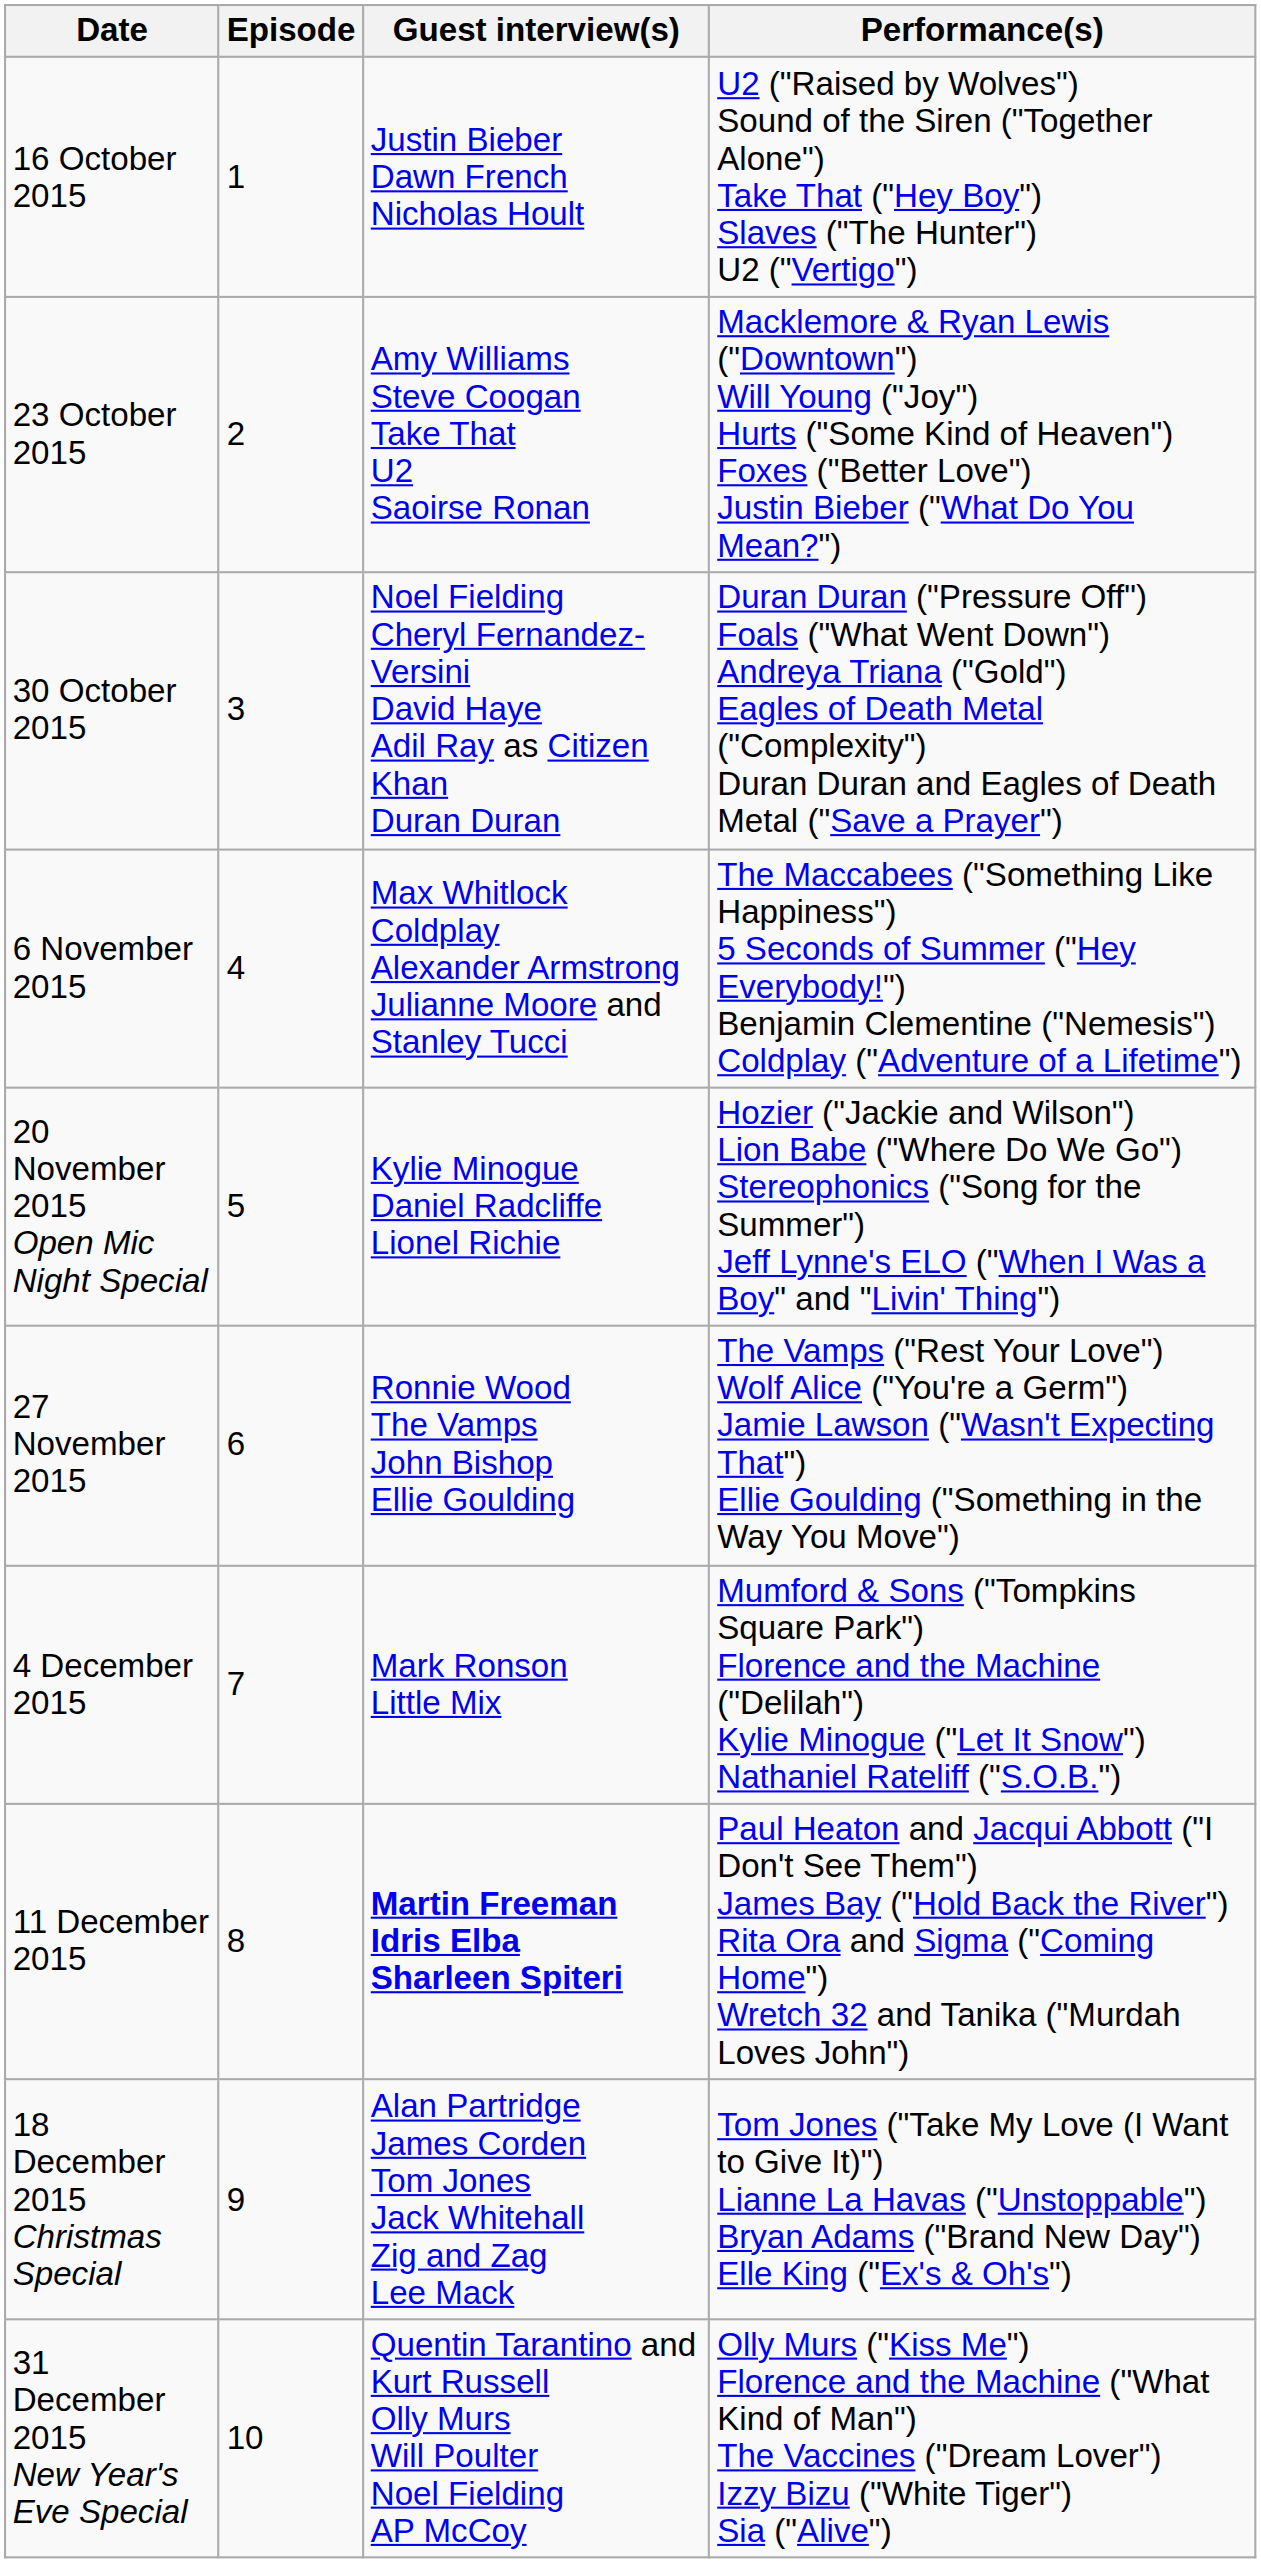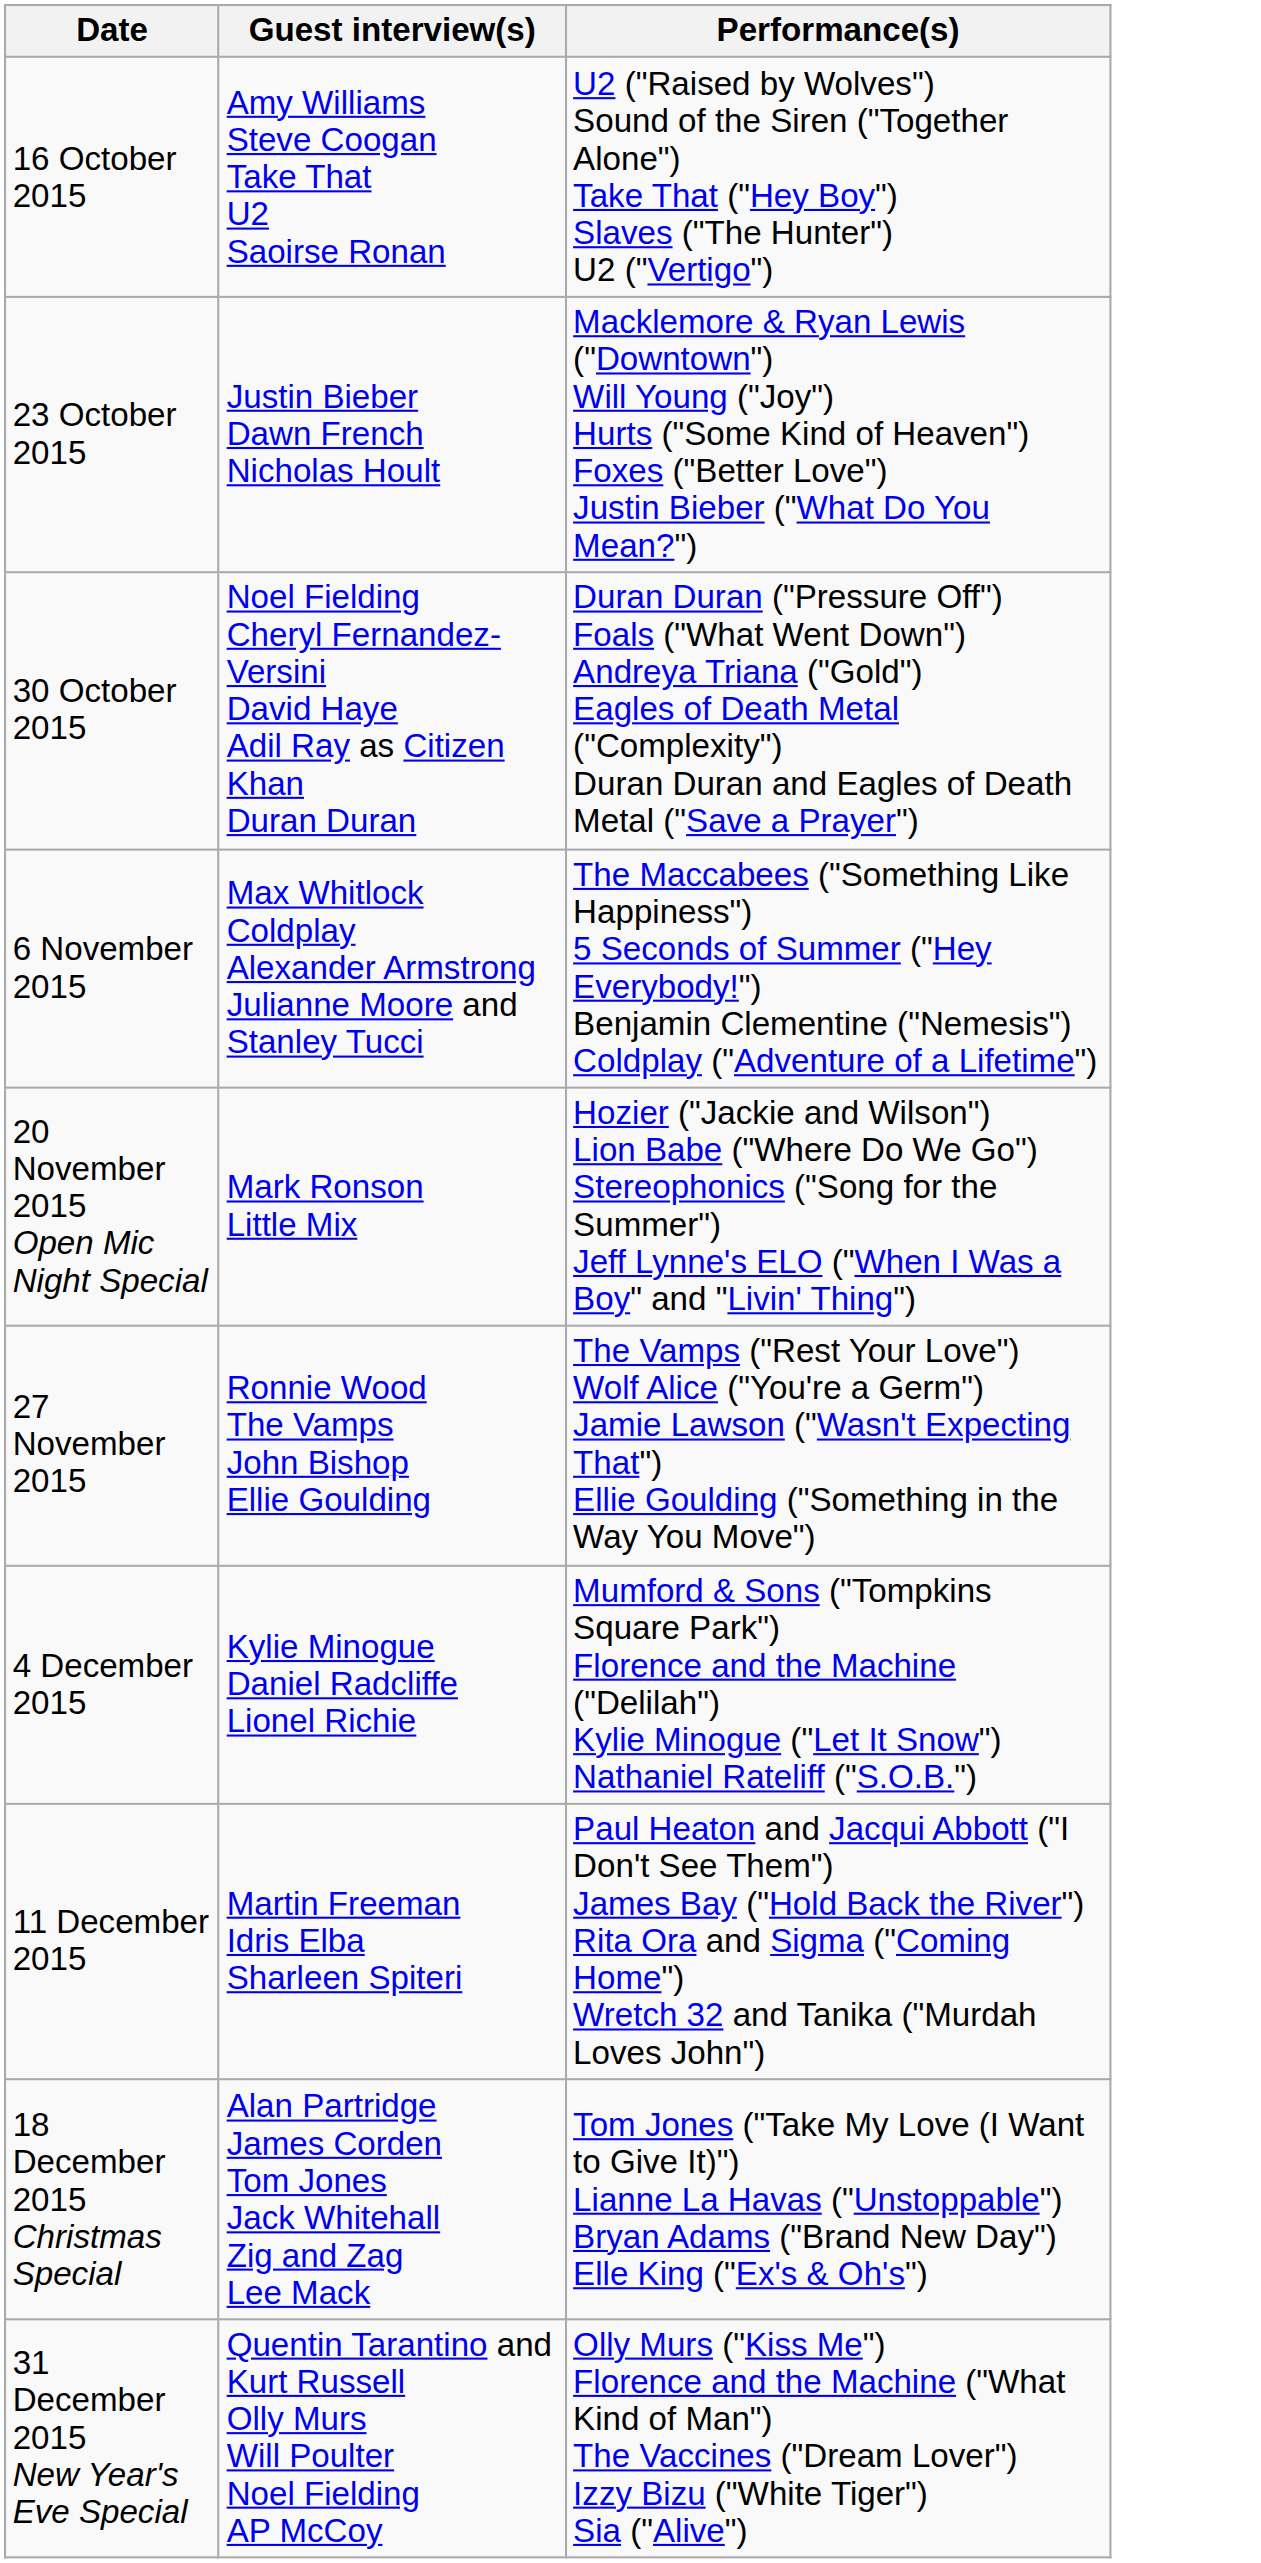 <table class="wikitable" style="text-align:left;">
 <tr>
 <th scope="col" style="width:6em;">Date</th>
-<th scope="col" style="width:1em;">Episode</th>
 <th scope="col" style="width:10em;">Guest interview(s)</th>
 <th scope="col" style="width:16em;">Performance(s)</th>
 </tr>
 <tr>
 <td>16 October 2015</td>
-<td>1</td>
-<td><a href='#'>Justin Bieber</a><br><a href='#'>Dawn French</a><br><a href='#'>Nicholas Hoult</a></td>
+<td><a href='#'>Amy Williams</a><br><a href='#'>Steve Coogan</a><br><a href='#'>Take That</a><br><a href='#'>U2</a><br><a href='#'>Saoirse Ronan</a></td>
 <td><a href='#'>U2</a> ("Raised by Wolves")<br>Sound of the Siren ("Together Alone")<br><a href='#'>Take That</a> ("<a href='#'>Hey Boy</a>")<br><a href='#'>Slaves</a> ("The Hunter")<br>U2 ("<a href='#'>Vertigo</a>")</td>
 </tr>
 <tr>
 <td>23 October 2015</td>
-<td>2</td>
-<td><a href='#'>Amy Williams</a><br><a href='#'>Steve Coogan</a><br><a href='#'>Take That</a><br><a href='#'>U2</a><br><a href='#'>Saoirse Ronan</a></td>
+<td><a href='#'>Justin Bieber</a><br><a href='#'>Dawn French</a><br><a href='#'>Nicholas Hoult</a></td>
 <td><a href='#'>Macklemore & Ryan Lewis</a> ("<a href='#'>Downtown</a>")<br><a href='#'>Will Young</a> ("Joy")<br><a href='#'>Hurts</a> ("Some Kind of Heaven")<br><a href='#'>Foxes</a> ("Better Love")<br><a href='#'>Justin Bieber</a> ("<a href='#'>What Do You Mean?</a>")</td>
 </tr>
 <tr>
 <td>30 October 2015</td>
-<td>3</td>
 <td><a href='#'>Noel Fielding</a><br><a href='#'>Cheryl Fernandez-Versini</a><br><a href='#'>David Haye</a><br><a href='#'>Adil Ray</a> as <a href='#'>Citizen Khan</a><br><a href='#'>Duran Duran</a></td>
 <td><a href='#'>Duran Duran</a> ("Pressure Off")<br><a href='#'>Foals</a> ("What Went Down")<br><a href='#'>Andreya Triana</a> ("Gold")<br><a href='#'>Eagles of Death Metal</a> ("Complexity")<br>Duran Duran and Eagles of Death Metal ("<a href='#'>Save a Prayer</a>")</td>
 </tr>
 <tr>
 <td>6 November 2015</td>
-<td>4</td>
 <td><a href='#'>Max Whitlock</a><br><a href='#'>Coldplay</a><br><a href='#'>Alexander Armstrong</a><br><a href='#'>Julianne Moore</a> and <a href='#'>Stanley Tucci</a></td>
 <td><a href='#'>The Maccabees</a> ("Something Like Happiness")<br><a href='#'>5 Seconds of Summer</a> ("<a href='#'>Hey Everybody!</a>")<br>Benjamin Clementine ("Nemesis")<br><a href='#'>Coldplay</a> ("<a href='#'>Adventure of a Lifetime</a>")</td>
 </tr>
 <tr>
 <td>20 November 2015<br><em>Open Mic Night Special</em></td>
-<td>5</td>
-<td><a href='#'>Kylie Minogue</a><br><a href='#'>Daniel Radcliffe</a><br><a href='#'>Lionel Richie</a></td>
+<td><a href='#'>Mark Ronson</a><br><a href='#'>Little Mix</a></td>
 <td><a href='#'>Hozier</a> ("Jackie and Wilson")<br><a href='#'>Lion Babe</a> ("Where Do We Go")<br><a href='#'>Stereophonics</a> ("Song for the Summer")<br><a href='#'>Jeff Lynne's ELO</a> ("<a href='#'>When I Was a Boy</a>" and "<a href='#'>Livin' Thing</a>")</td>
 </tr>
 <tr>
 <td>27 November 2015</td>
-<td>6</td>
 <td><a href='#'>Ronnie Wood</a><br><a href='#'>The Vamps</a><br><a href='#'>John Bishop</a><br><a href='#'>Ellie Goulding</a></td>
 <td><a href='#'>The Vamps</a> ("Rest Your Love")<br><a href='#'>Wolf Alice</a> ("You're a Germ")<br><a href='#'>Jamie Lawson</a> ("<a href='#'>Wasn't Expecting That</a>")<br><a href='#'>Ellie Goulding</a> ("Something in the Way You Move")</td>
 </tr>
 <tr>
 <td>4 December 2015</td>
-<td>7</td>
-<td><a href='#'>Mark Ronson</a><br><a href='#'>Little Mix</a></td>
+<td><a href='#'>Kylie Minogue</a><br><a href='#'>Daniel Radcliffe</a><br><a href='#'>Lionel Richie</a></td>
 <td><a href='#'>Mumford & Sons</a> ("Tompkins Square Park")<br><a href='#'>Florence and the Machine</a> ("Delilah")<br><a href='#'>Kylie Minogue</a> ("<a href='#'>Let It Snow</a>")<br><a href='#'>Nathaniel Rateliff</a> ("<a href='#'>S.O.B.</a>")</td>
 </tr>
 <tr>
 <td>11 December 2015</td>
-<td>8</td>
-<td><strong><a href='#'>Martin Freeman</a><br><a href='#'>Idris Elba</a><br><a href='#'>Sharleen Spiteri</a></strong></td>
+<td><a href='#'>Martin Freeman</a><br><a href='#'>Idris Elba</a><br><a href='#'>Sharleen Spiteri</a></td>
 <td><a href='#'>Paul Heaton</a> and <a href='#'>Jacqui Abbott</a> ("I Don't See Them")<br><a href='#'>James Bay</a> ("<a href='#'>Hold Back the River</a>")<br><a href='#'>Rita Ora</a> and <a href='#'>Sigma</a> ("<a href='#'>Coming Home</a>")<br><a href='#'>Wretch 32</a> and Tanika ("Murdah Loves John")</td>
 </tr>
 <tr>
 <td>18 December 2015<br><em>Christmas Special</em></td>
-<td>9</td>
 <td><a href='#'>Alan Partridge</a><br><a href='#'>James Corden</a><br><a href='#'>Tom Jones</a><br><a href='#'>Jack Whitehall</a><br><a href='#'>Zig and Zag</a><br><a href='#'>Lee Mack</a></td>
 <td><a href='#'>Tom Jones</a> ("Take My Love (I Want to Give It)")<br><a href='#'>Lianne La Havas</a> ("<a href='#'>Unstoppable</a>") <br><a href='#'>Bryan Adams</a> ("Brand New Day")<br><a href='#'>Elle King</a> ("<a href='#'>Ex's & Oh's</a>")</td>
 </tr>
 <tr>
 <td>31 December 2015<br><em>New Year's Eve Special</em></td>
-<td>10</td>
 <td><a href='#'>Quentin Tarantino</a> and <a href='#'>Kurt Russell</a><br><a href='#'>Olly Murs</a><br><a href='#'>Will Poulter</a><br><a href='#'>Noel Fielding</a><br><a href='#'>AP McCoy</a></td>
 <td><a href='#'>Olly Murs</a> ("<a href='#'>Kiss Me</a>")<br><a href='#'>Florence and the Machine</a> ("What Kind of Man")<br><a href='#'>The Vaccines</a> ("Dream Lover")<br><a href='#'>Izzy Bizu</a> ("White Tiger")<br><a href='#'>Sia</a> ("<a href='#'>Alive</a>")</td>
 </tr>
 </table>
